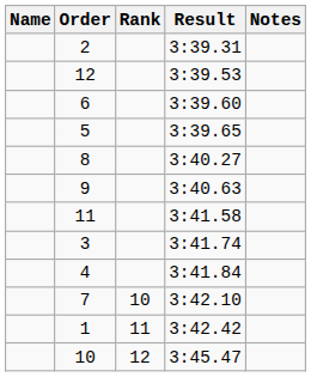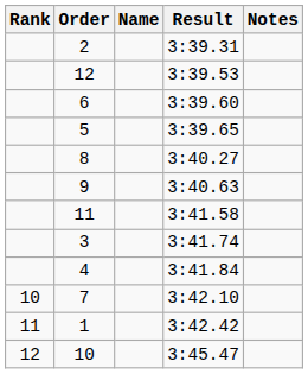 <table class="wikitable sortable" style="text-align:center">
 <tr>
+<th>Rank</th>
+<th>Order</th>
 <th>Name</th>
-<th>Order</th>
-<th>Rank</th>
 <th>Result</th>
 <th>Notes</th>
 </tr>
 <tr>
+<td></td>
+<td>2</td>
 <td align="left"></td>
-<td>2</td>
-<td></td>
 <td>3:39.31</td>
 <td></td>
 </tr>
 <tr>
+<td></td>
+<td>12</td>
 <td align="left"></td>
-<td>12</td>
-<td></td>
 <td>3:39.53</td>
 <td></td>
 </tr>
 <tr>
+<td></td>
+<td>6</td>
 <td align="left"></td>
-<td>6</td>
-<td></td>
 <td>3:39.60</td>
 <td></td>
 </tr>
 <tr>
+<td></td>
+<td>5</td>
 <td align="left"></td>
-<td>5</td>
-<td></td>
 <td>3:39.65</td>
 <td></td>
 </tr>
 <tr>
+<td></td>
+<td>8</td>
 <td align="left"></td>
-<td>8</td>
-<td></td>
 <td>3:40.27</td>
 <td></td>
 </tr>
 <tr>
+<td></td>
+<td>9</td>
 <td align="left"></td>
-<td>9</td>
-<td></td>
 <td>3:40.63</td>
 <td></td>
 </tr>
 <tr>
+<td></td>
+<td>11</td>
 <td align="left"></td>
-<td>11</td>
-<td></td>
 <td>3:41.58</td>
 <td></td>
 </tr>
 <tr>
+<td></td>
+<td>3</td>
 <td align="left"></td>
-<td>3</td>
-<td></td>
 <td>3:41.74</td>
 <td></td>
 </tr>
 <tr>
+<td></td>
+<td>4</td>
 <td align="left"></td>
-<td>4</td>
-<td></td>
 <td>3:41.84</td>
 <td></td>
 </tr>
 <tr>
+<td>10</td>
+<td>7</td>
 <td align="left"></td>
-<td>7</td>
-<td>10</td>
 <td>3:42.10</td>
 <td></td>
 </tr>
 <tr>
+<td>11</td>
+<td>1</td>
 <td align="left"></td>
-<td>1</td>
-<td>11</td>
 <td>3:42.42</td>
 <td></td>
 </tr>
 <tr>
+<td>12</td>
+<td>10</td>
 <td align="left"></td>
-<td>10</td>
-<td>12</td>
 <td>3:45.47</td>
 <td></td>
 </tr>
 </table>
